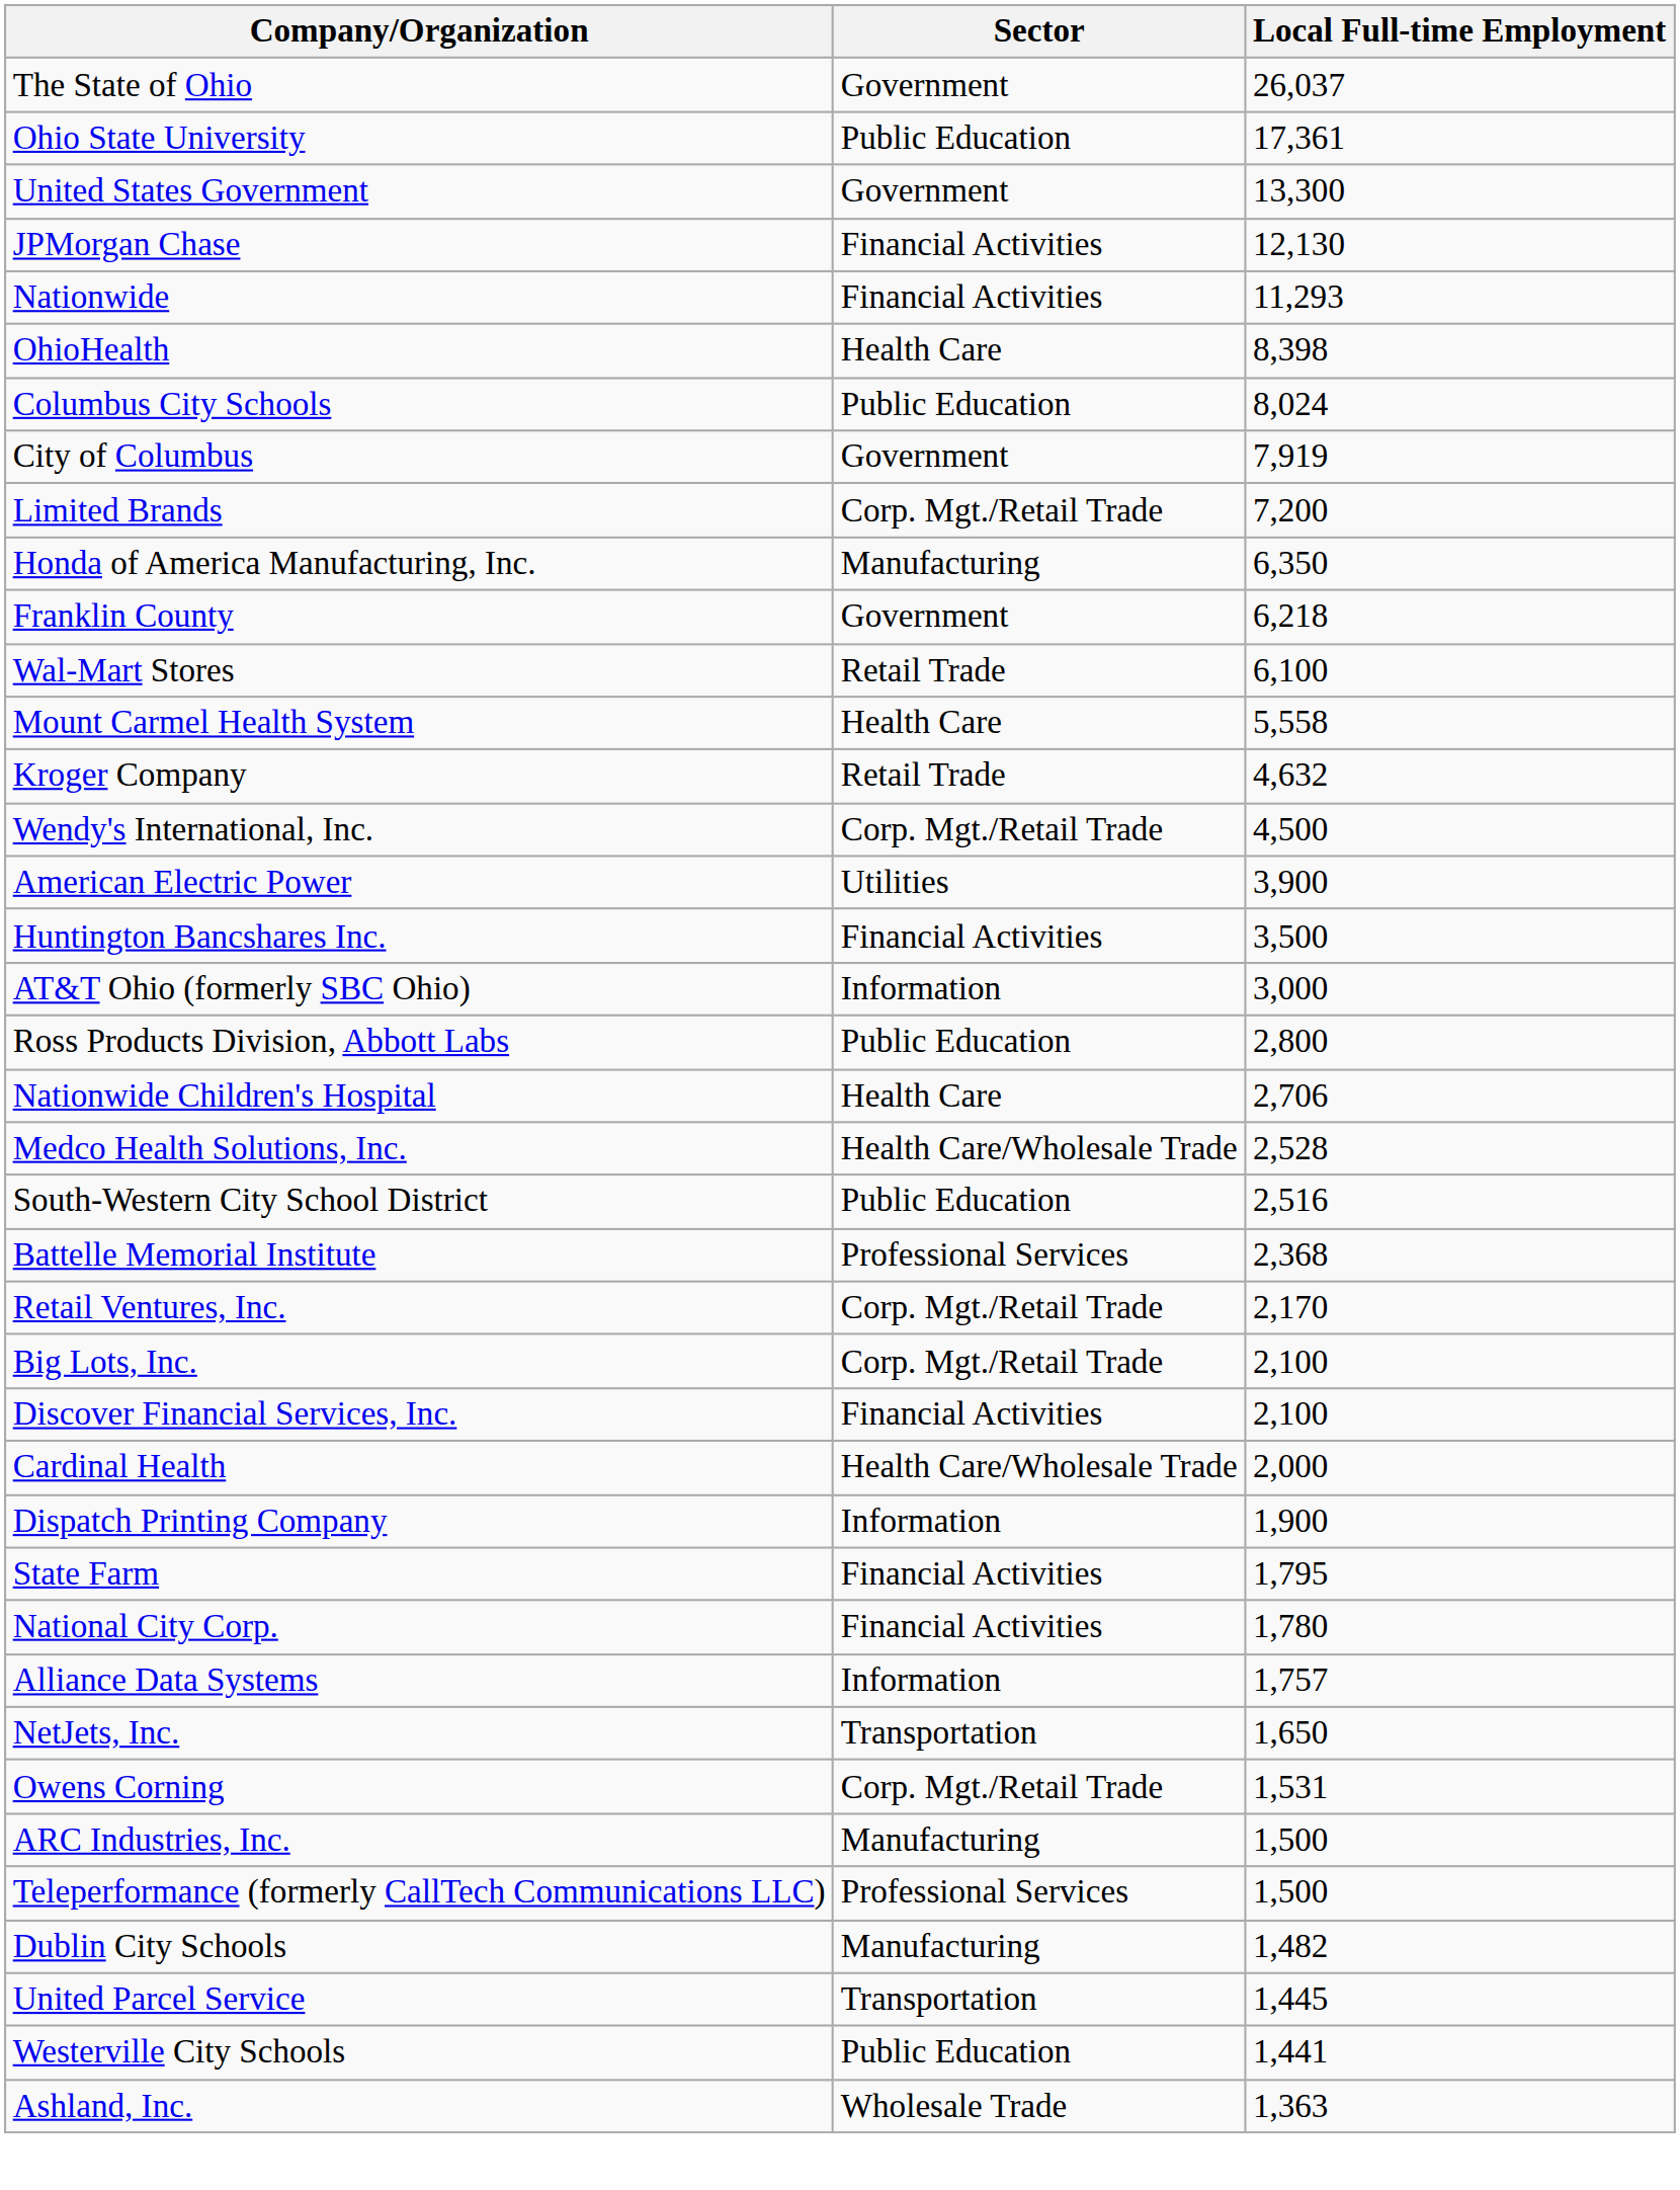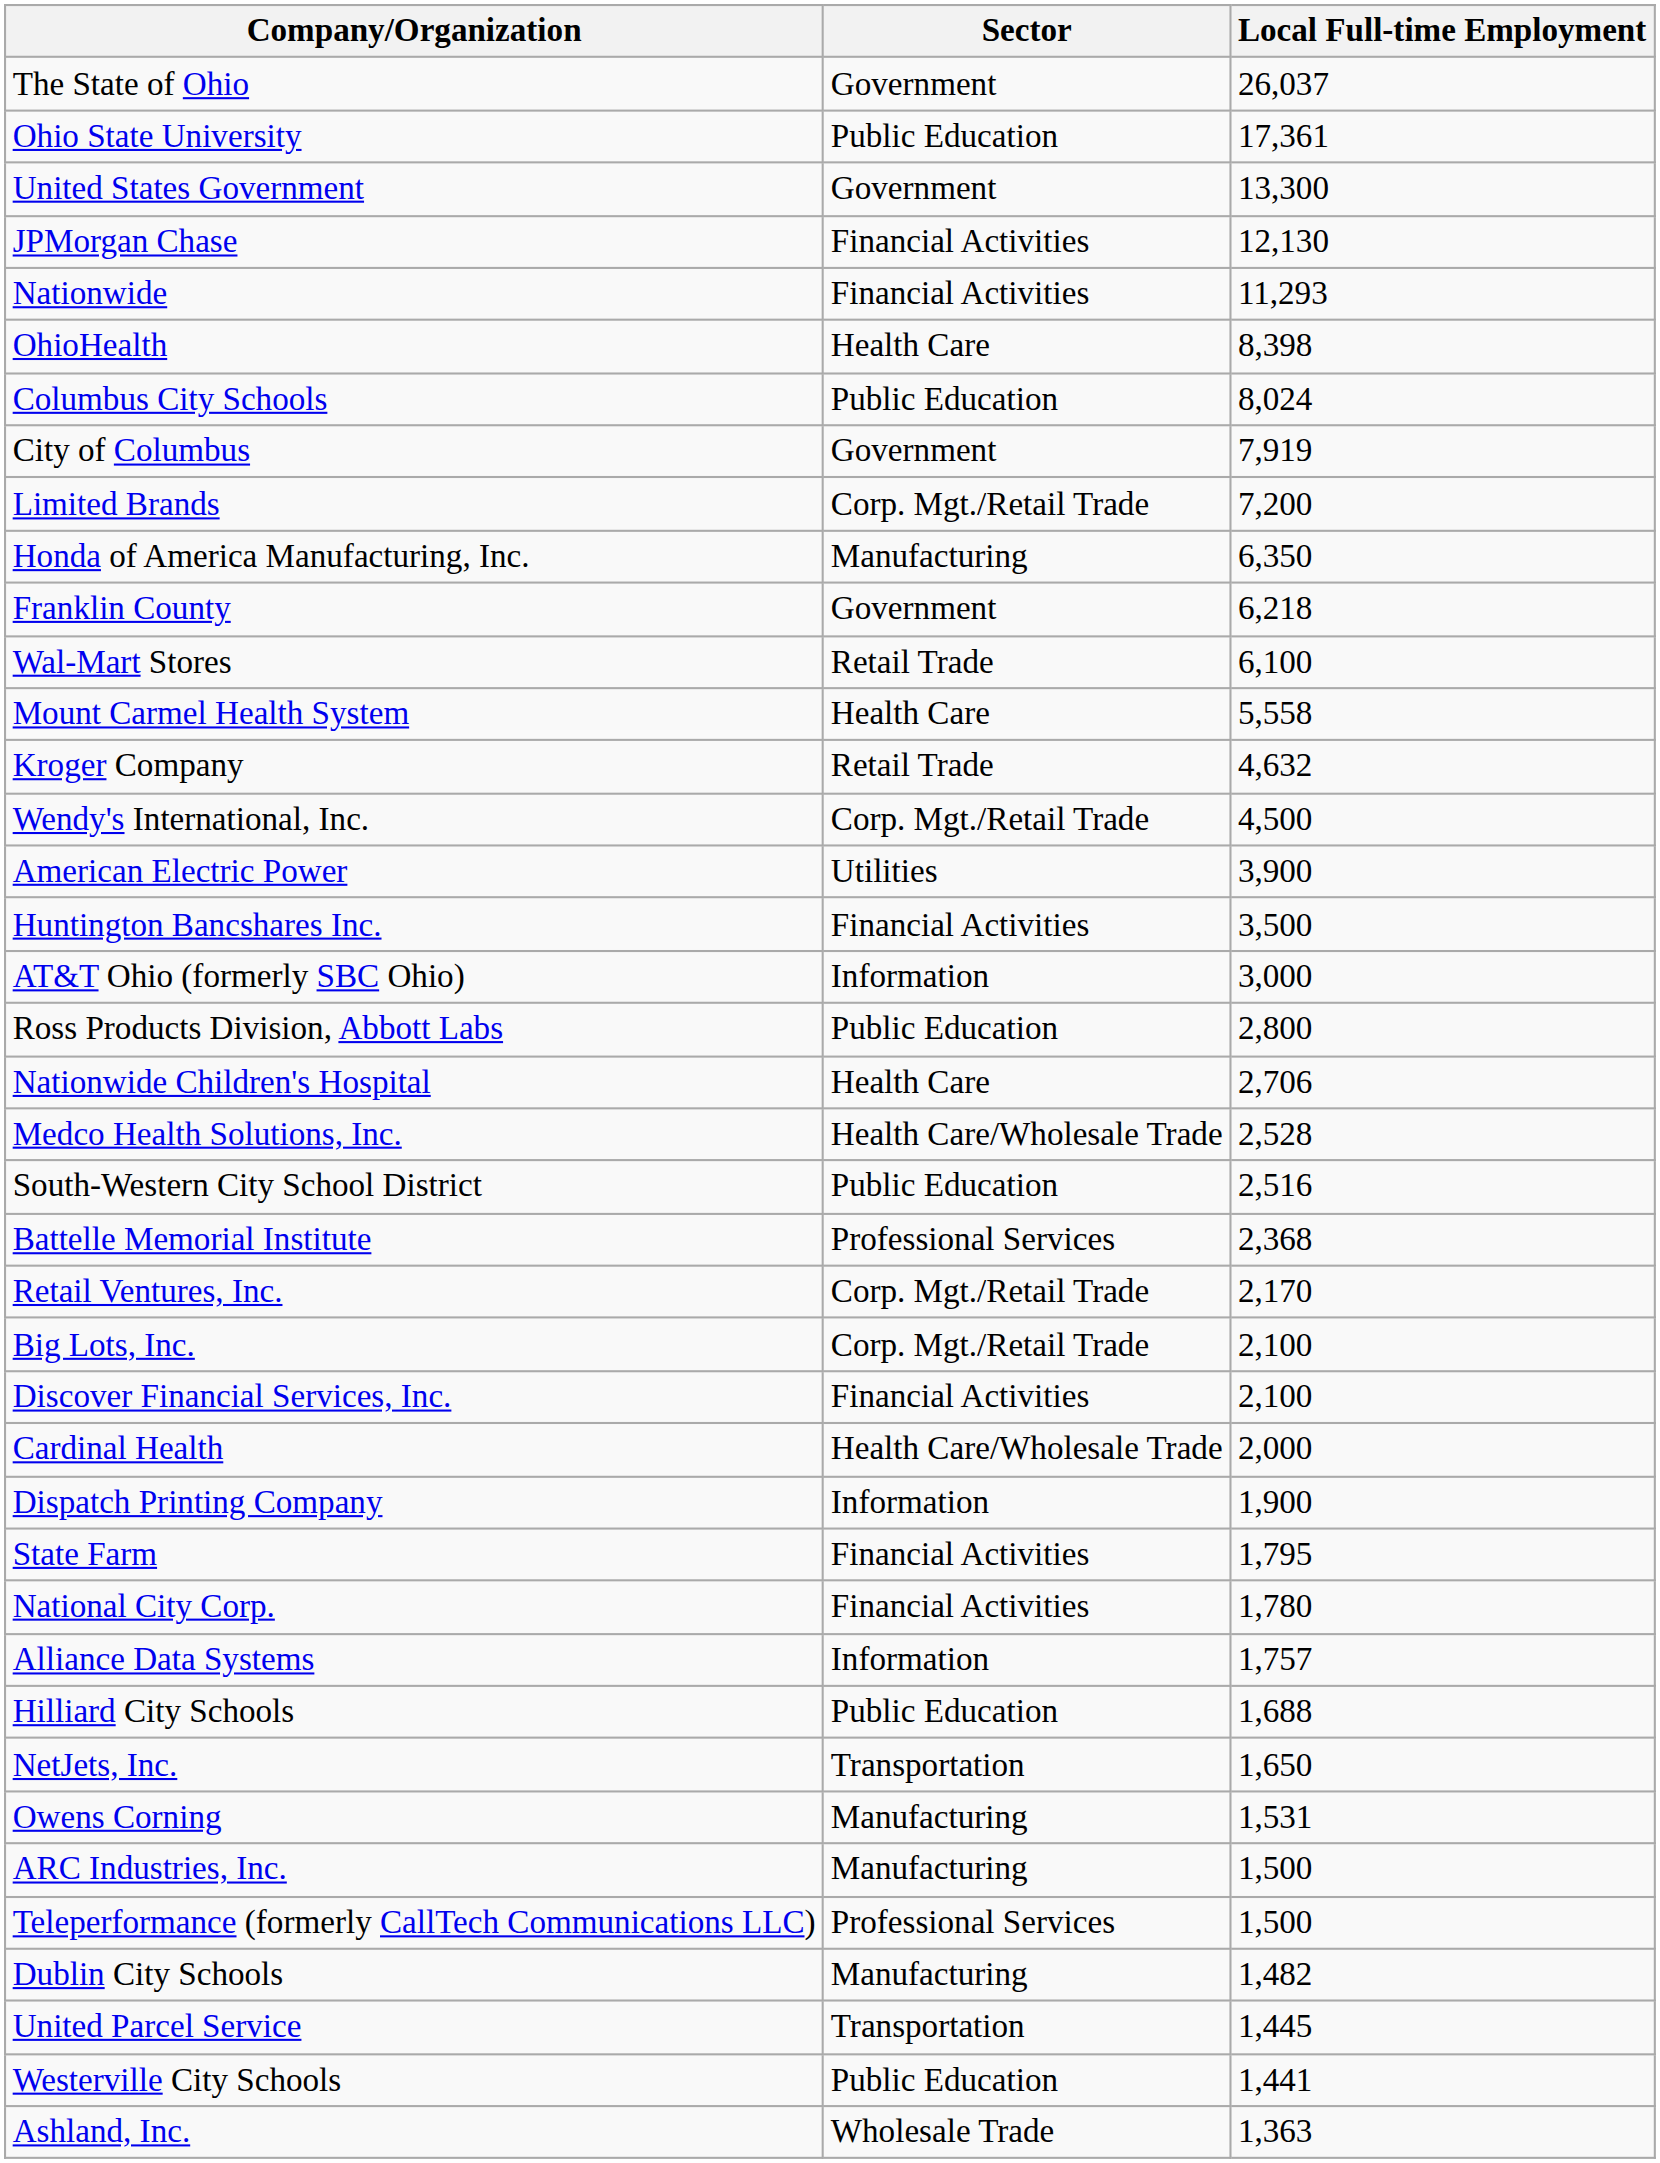 <table class="wikitable">
 <tr>
 <th>Company/Organization</th>
 <th>Sector</th>
 <th>Local Full-time Employment</th>
 </tr>
 <tr>
 <td>The State of <a href='#'>Ohio</a></td>
 <td>Government</td>
 <td>26,037</td>
 </tr>
 <tr>
 <td><a href='#'>Ohio State University</a></td>
 <td>Public Education</td>
 <td>17,361</td>
 </tr>
 <tr>
 <td><a href='#'>United States Government</a></td>
 <td>Government</td>
 <td>13,300</td>
 </tr>
 <tr>
 <td><a href='#'>JPMorgan Chase</a></td>
 <td>Financial Activities</td>
 <td>12,130</td>
 </tr>
 <tr>
 <td><a href='#'>Nationwide</a></td>
 <td>Financial Activities</td>
 <td>11,293</td>
 </tr>
 <tr>
 <td><a href='#'>OhioHealth</a></td>
 <td>Health Care</td>
 <td>8,398</td>
 </tr>
 <tr>
 <td><a href='#'>Columbus City Schools</a></td>
 <td>Public Education</td>
 <td>8,024</td>
 </tr>
 <tr>
 <td>City of <a href='#'>Columbus</a></td>
 <td>Government</td>
 <td>7,919</td>
 </tr>
 <tr>
 <td><a href='#'>Limited Brands</a></td>
 <td>Corp. Mgt./Retail Trade</td>
 <td>7,200</td>
 </tr>
 <tr>
 <td><a href='#'>Honda</a> of America Manufacturing, Inc.</td>
 <td>Manufacturing</td>
 <td>6,350</td>
 </tr>
 <tr>
 <td><a href='#'>Franklin County</a></td>
 <td>Government</td>
 <td>6,218</td>
 </tr>
 <tr>
 <td><a href='#'>Wal-Mart</a> Stores</td>
 <td>Retail Trade</td>
 <td>6,100</td>
 </tr>
 <tr>
 <td><a href='#'>Mount Carmel Health System</a></td>
 <td>Health Care</td>
 <td>5,558</td>
 </tr>
 <tr>
 <td><a href='#'>Kroger</a> Company</td>
 <td>Retail Trade</td>
 <td>4,632</td>
 </tr>
 <tr>
 <td><a href='#'>Wendy's</a> International, Inc.</td>
 <td>Corp. Mgt./Retail Trade</td>
 <td>4,500</td>
 </tr>
 <tr>
 <td><a href='#'>American Electric Power</a></td>
 <td>Utilities</td>
 <td>3,900</td>
 </tr>
 <tr>
 <td><a href='#'>Huntington Bancshares Inc.</a></td>
 <td>Financial Activities</td>
 <td>3,500</td>
 </tr>
 <tr>
 <td><a href='#'>AT&T</a> Ohio (formerly <a href='#'>SBC</a> Ohio)</td>
 <td>Information</td>
 <td>3,000</td>
 </tr>
 <tr>
 <td>Ross Products Division, <a href='#'>Abbott Labs</a></td>
 <td>Public Education</td>
 <td>2,800</td>
 </tr>
 <tr>
 <td><a href='#'>Nationwide Children's Hospital</a></td>
 <td>Health Care</td>
 <td>2,706</td>
 </tr>
 <tr>
 <td><a href='#'>Medco Health Solutions, Inc.</a></td>
 <td>Health Care/Wholesale Trade</td>
 <td>2,528</td>
 </tr>
 <tr>
 <td>South-Western City School District</td>
 <td>Public Education</td>
 <td>2,516</td>
 </tr>
 <tr>
 <td><a href='#'>Battelle Memorial Institute</a></td>
 <td>Professional Services</td>
 <td>2,368</td>
 </tr>
 <tr>
 <td><a href='#'>Retail Ventures, Inc.</a></td>
 <td>Corp. Mgt./Retail Trade</td>
 <td>2,170</td>
 </tr>
 <tr>
 <td><a href='#'>Big Lots, Inc.</a></td>
 <td>Corp. Mgt./Retail Trade</td>
 <td>2,100</td>
 </tr>
 <tr>
 <td><a href='#'>Discover Financial Services, Inc.</a></td>
 <td>Financial Activities</td>
 <td>2,100</td>
 </tr>
 <tr>
 <td><a href='#'>Cardinal Health</a></td>
 <td>Health Care/Wholesale Trade</td>
 <td>2,000</td>
 </tr>
 <tr>
 <td><a href='#'>Dispatch Printing Company</a></td>
 <td>Information</td>
 <td>1,900</td>
 </tr>
 <tr>
 <td><a href='#'>State Farm</a></td>
 <td>Financial Activities</td>
 <td>1,795</td>
 </tr>
 <tr>
 <td><a href='#'>National City Corp.</a></td>
 <td>Financial Activities</td>
 <td>1,780</td>
 </tr>
 <tr>
 <td><a href='#'>Alliance Data Systems</a></td>
 <td>Information</td>
 <td>1,757</td>
 </tr>
 <tr>
+<td><a href='#'>Hilliard</a> City Schools</td>
+<td>Public Education</td>
+<td>1,688</td>
+</tr>
+<tr>
 <td><a href='#'>NetJets, Inc.</a></td>
 <td>Transportation</td>
 <td>1,650</td>
 </tr>
 <tr>
 <td><a href='#'>Owens Corning</a></td>
-<td>Corp. Mgt./Retail Trade</td>
+<td>Manufacturing</td>
 <td>1,531</td>
 </tr>
 <tr>
 <td><a href='#'>ARC Industries, Inc.</a></td>
 <td>Manufacturing</td>
 <td>1,500</td>
 </tr>
 <tr>
 <td><a href='#'>Teleperformance</a> (formerly <a href='#'>CallTech Communications LLC</a>)</td>
 <td>Professional Services</td>
 <td>1,500</td>
 </tr>
 <tr>
 <td><a href='#'>Dublin</a> City Schools</td>
 <td>Manufacturing</td>
 <td>1,482</td>
 </tr>
 <tr>
 <td><a href='#'>United Parcel Service</a></td>
 <td>Transportation</td>
 <td>1,445</td>
 </tr>
 <tr>
 <td><a href='#'>Westerville</a> City Schools</td>
 <td>Public Education</td>
 <td>1,441</td>
 </tr>
 <tr>
 <td><a href='#'>Ashland, Inc.</a></td>
 <td>Wholesale Trade</td>
 <td>1,363</td>
 </tr>
 </table>
